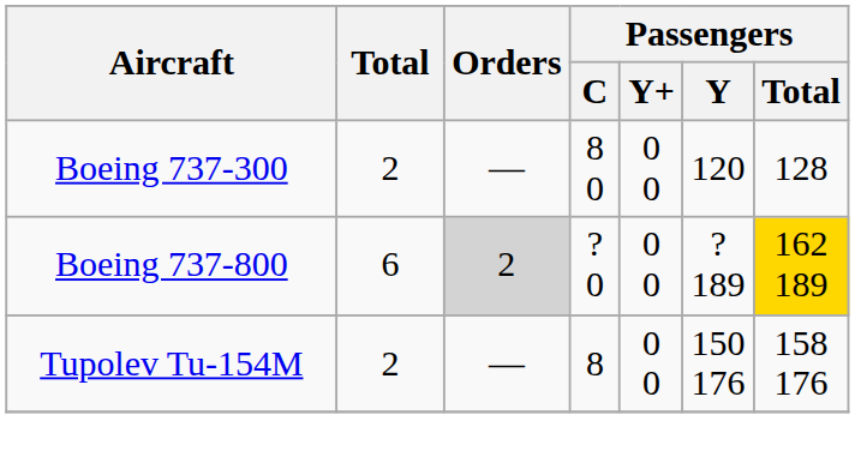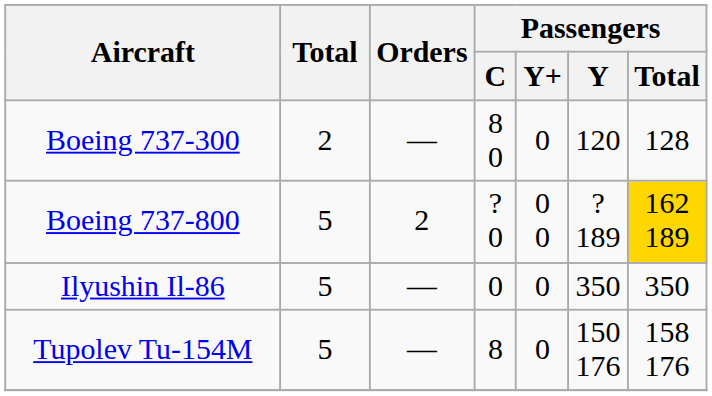 <table class="wikitable" style="text-align:center;margin:1em auto;">
 <tr>
 <th rowspan="2" style="width:140px;">Aircraft</th>
 <th rowspan="2" style="width:40px;">Total</th>
 <th rowspan="2" style="width:40px;">Orders</th>
 <th colspan="4" class="unsortable">Passengers</th>
 </tr>
 <tr>
 <th style="width:15px;"><abbr>C</abbr></th>
 <th style="width:15px;"><abbr>Y+</abbr></th>
 <th style="width:15px;"><abbr>Y</abbr></th>
 <th style="width:30px;">Total</th>
 </tr>
 <tr>
 <td><a href='#'>Boeing 737-300</a></td>
 <td>2</td>
 <td>—</td>
 <td>8<br>0</td>
-<td>0<br>0</td>
+<td>0</td>
 <td>120</td>
 <td>128</td>
 </tr>
 <tr>
 <td><a href='#'>Boeing 737-800</a></td>
-<td>6</td>
-<td style="background: lightgrey;">2</td>
+<td>5</td>
+<td>2</td>
 <td>?<br>0</td>
 <td>0<br>0</td>
 <td>?<br>189</td>
 <td style="background: gold;">162<br>189</td>
 </tr>
 <tr>
+<td><a href='#'>Ilyushin Il-86</a></td>
+<td>5</td>
+<td>—</td>
+<td>0</td>
+<td>0</td>
+<td>350</td>
+<td>350</td>
+</tr>
+<tr>
 <td><a href='#'>Tupolev Tu-154M</a></td>
-<td>2</td>
+<td>5</td>
 <td>—</td>
 <td>8</td>
-<td>0<br>0</td>
+<td>0</td>
 <td>150<br>176</td>
 <td>158<br>176</td>
 </tr>
 <tr>
 </tr>
 </table>
